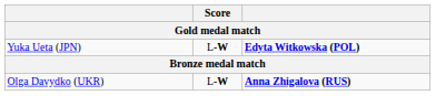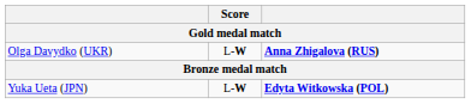 <table class="wikitable" style="text-align: left; ">
 <tr>
 <th align="right" width="270"></th>
 <th width="65">Score</th>
 <th align="left" width="270"></th>
 </tr>
 <tr>
 <th colspan=3>Gold medal match</th>
 </tr>
 <tr>
-<td> <a href='#'>Yuka Ueta</a> (<a href='#'>JPN</a>)</td>
+<td> <a href='#'>Olga Davydko</a> (<a href='#'>UKR</a>)</td>
 <td align="center">L-<strong>W</strong></td>
-<td><strong> <a href='#'>Edyta Witkowska</a> (<a href='#'>POL</a>)</strong></td>
+<td><strong> <a href='#'>Anna Zhigalova</a> (<a href='#'>RUS</a>)</strong></td>
 </tr>
 <tr>
 <th colspan=3>Bronze medal match</th>
 </tr>
 <tr>
-<td> <a href='#'>Olga Davydko</a> (<a href='#'>UKR</a>)</td>
+<td> <a href='#'>Yuka Ueta</a> (<a href='#'>JPN</a>)</td>
 <td align="center">L-<strong>W</strong></td>
-<td><strong> <a href='#'>Anna Zhigalova</a> (<a href='#'>RUS</a>)</strong></td>
+<td><strong> <a href='#'>Edyta Witkowska</a> (<a href='#'>POL</a>)</strong></td>
 </tr>
 </table>
